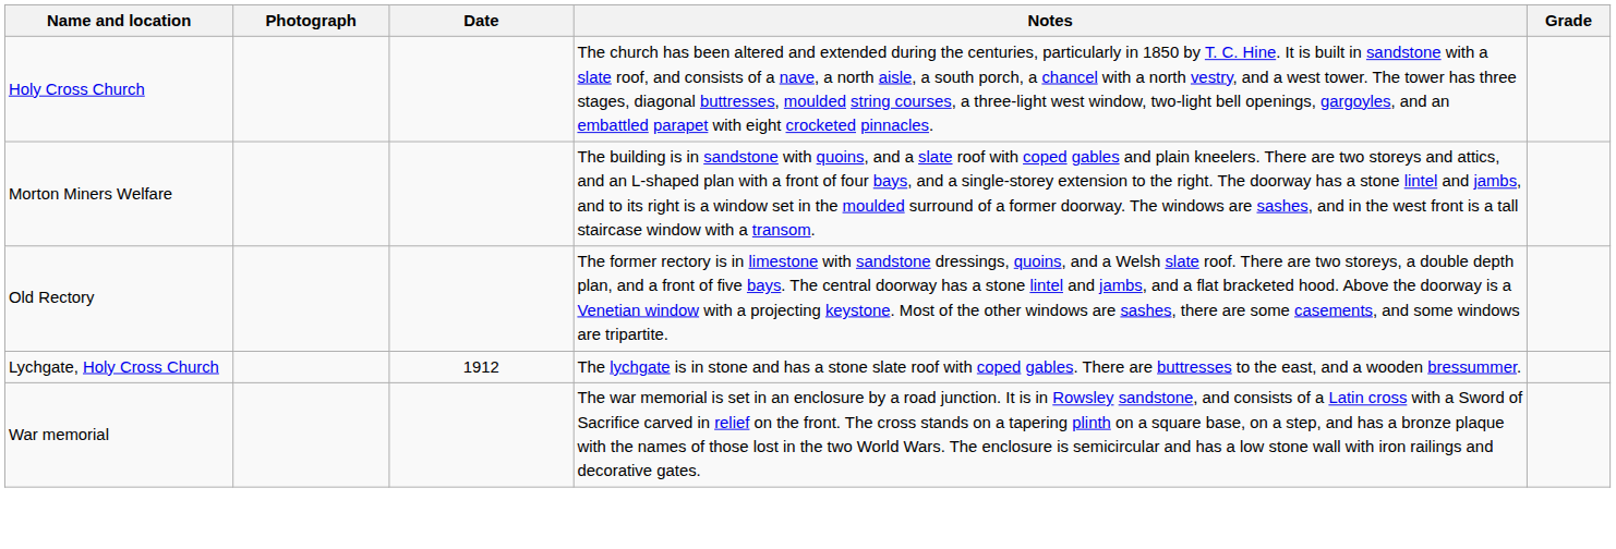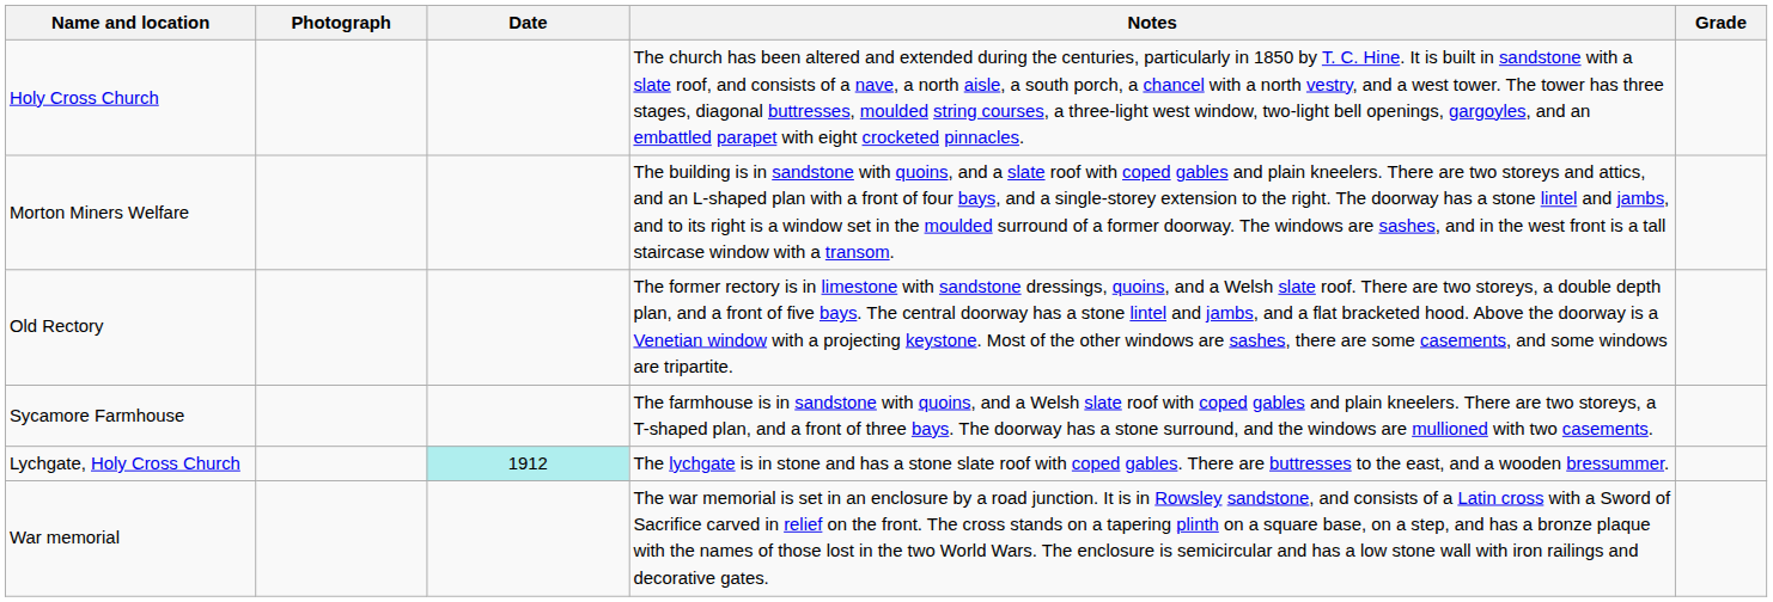 <table class="wikitable sortable plainrowheaders" style="width:100%; border:0; text-align:left; line-height:150%;">
 <tr>
 <th scope="col"  style="width:150px">Name and location</th>
 <th scope="col"  style="width:100px" class="unsortable">Photograph</th>
 <th scope="col"  style="width:120px">Date</th>
 <th scope="col"  style="width:650px" class="unsortable">Notes</th>
 <th scope="col"  style="width:50px">Grade</th>
 </tr>
 <tr>
 <td><a href='#'>Holy Cross Church</a><br><small></small></td>
 <td></td>
 <td align="center"></td>
 <td>The church has been altered and extended during the centuries, particularly in 1850 by <a href='#'>T. C. Hine</a>.  It is built in <a href='#'>sandstone</a> with a <a href='#'>slate</a> roof, and consists of a <a href='#'>nave</a>, a north <a href='#'>aisle</a>, a south porch, a <a href='#'>chancel</a> with a north <a href='#'>vestry</a>, and a west tower.  The tower has three stages, diagonal <a href='#'>buttresses</a>, <a href='#'>moulded</a> <a href='#'>string courses</a>, a three-light west window, two-light bell openings, <a href='#'>gargoyles</a>, and an <a href='#'>embattled</a> <a href='#'>parapet</a> with eight <a href='#'>crocketed</a> <a href='#'>pinnacles</a>.</td>
 <td align="center" ></td>
 </tr>
 <tr>
 <td>Morton Miners Welfare<br><small></small></td>
 <td></td>
 <td align="center"></td>
 <td>The building is in <a href='#'>sandstone</a> with <a href='#'>quoins</a>, and a <a href='#'>slate</a> roof with <a href='#'>coped</a> <a href='#'>gables</a> and plain kneelers.  There are two storeys and attics, and an L-shaped plan with a front of four <a href='#'>bays</a>, and a single-storey extension to the right.  The doorway has a stone <a href='#'>lintel</a> and <a href='#'>jambs</a>, and to its right is a window set in the <a href='#'>moulded</a> surround of a former doorway.  The windows are <a href='#'>sashes</a>, and in the west front is a tall staircase window with a <a href='#'>transom</a>.</td>
 <td align="center" ></td>
 </tr>
 <tr>
 <td>Old Rectory<br><small></small></td>
 <td></td>
 <td align="center"></td>
 <td>The former rectory is in <a href='#'>limestone</a> with <a href='#'>sandstone</a> dressings, <a href='#'>quoins</a>, and a Welsh <a href='#'>slate</a> roof.  There are two storeys, a double depth plan, and a front of five <a href='#'>bays</a>. The central doorway has a stone <a href='#'>lintel</a> and <a href='#'>jambs</a>, and a flat bracketed hood.  Above the doorway is a <a href='#'>Venetian window</a> with a projecting <a href='#'>keystone</a>.  Most of the other windows are <a href='#'>sashes</a>, there are some <a href='#'>casements</a>, and some windows are tripartite.</td>
 <td align="center" ></td>
 </tr>
 <tr>
+<td>Sycamore Farmhouse<br><small></small></td>
+<td></td>
+<td align="center"></td>
+<td>The farmhouse is in <a href='#'>sandstone</a> with <a href='#'>quoins</a>, and a Welsh <a href='#'>slate</a> roof with <a href='#'>coped</a> <a href='#'>gables</a> and plain kneelers.  There are two storeys, a T-shaped plan, and a front of three <a href='#'>bays</a>.  The doorway has a stone surround, and the windows are <a href='#'>mullioned</a> with two <a href='#'>casements</a>.</td>
+<td align="center" ></td>
+</tr>
+<tr>
 <td>Lychgate, <a href='#'>Holy Cross Church</a><br><small></small></td>
 <td></td>
-<td align="center">1912</td>
+<td align="center" style="background: paleturquoise;">1912</td>
 <td>The <a href='#'>lychgate</a> is in stone and has a stone slate roof with <a href='#'>coped</a> <a href='#'>gables</a>.  There are <a href='#'>buttresses</a> to the east, and a wooden <a href='#'>bressummer</a>.</td>
 <td align="center" ></td>
 </tr>
 <tr>
 <td>War memorial<br><small></small></td>
 <td></td>
 <td align="center"></td>
 <td>The war memorial is set in an enclosure by a road junction.  It is in <a href='#'>Rowsley</a> <a href='#'>sandstone</a>, and consists of a <a href='#'>Latin cross</a> with a Sword of Sacrifice carved in <a href='#'>relief</a> on the front.  The cross stands on a tapering <a href='#'>plinth</a> on a square base, on a step, and has a bronze plaque with the names of those lost in the two World Wars.  The enclosure is semicircular and has a low stone wall with iron railings and decorative gates.</td>
 <td align="center" ></td>
 </tr>
 <tr>
 </tr>
 </table>
